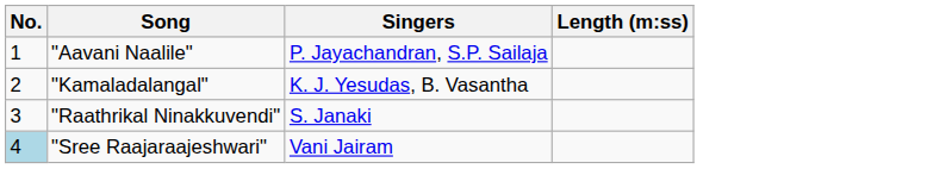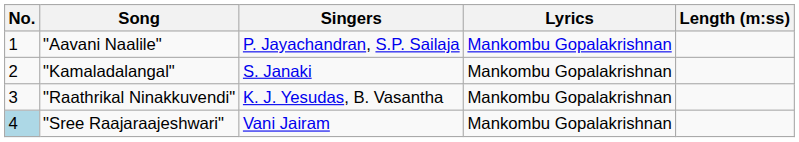 <table class="wikitable" style="font-size:95%;">
 <tr>
 <th>No.</th>
 <th>Song</th>
 <th>Singers</th>
+<th>Lyrics</th>
 <th>Length (m:ss)</th>
 </tr>
 <tr>
 <td>1</td>
 <td>"Aavani Naalile"</td>
 <td><a href='#'>P. Jayachandran</a>, <a href='#'>S.P. Sailaja</a></td>
+<td><a href='#'>Mankombu Gopalakrishnan</a></td>
 <td></td>
 </tr>
 <tr>
 <td>2</td>
 <td>"Kamaladalangal"</td>
-<td><a href='#'>K. J. Yesudas</a>, B. Vasantha</td>
+<td><a href='#'>S. Janaki</a></td>
+<td>Mankombu Gopalakrishnan</td>
 <td></td>
 </tr>
 <tr>
 <td>3</td>
 <td>"Raathrikal Ninakkuvendi"</td>
-<td><a href='#'>S. Janaki</a></td>
+<td><a href='#'>K. J. Yesudas</a>, B. Vasantha</td>
+<td>Mankombu Gopalakrishnan</td>
 <td></td>
 </tr>
 <tr>
 <td style="background: lightblue;">4</td>
 <td>"Sree Raajaraajeshwari"</td>
 <td><a href='#'>Vani Jairam</a></td>
+<td>Mankombu Gopalakrishnan</td>
 <td></td>
 </tr>
 </table>
